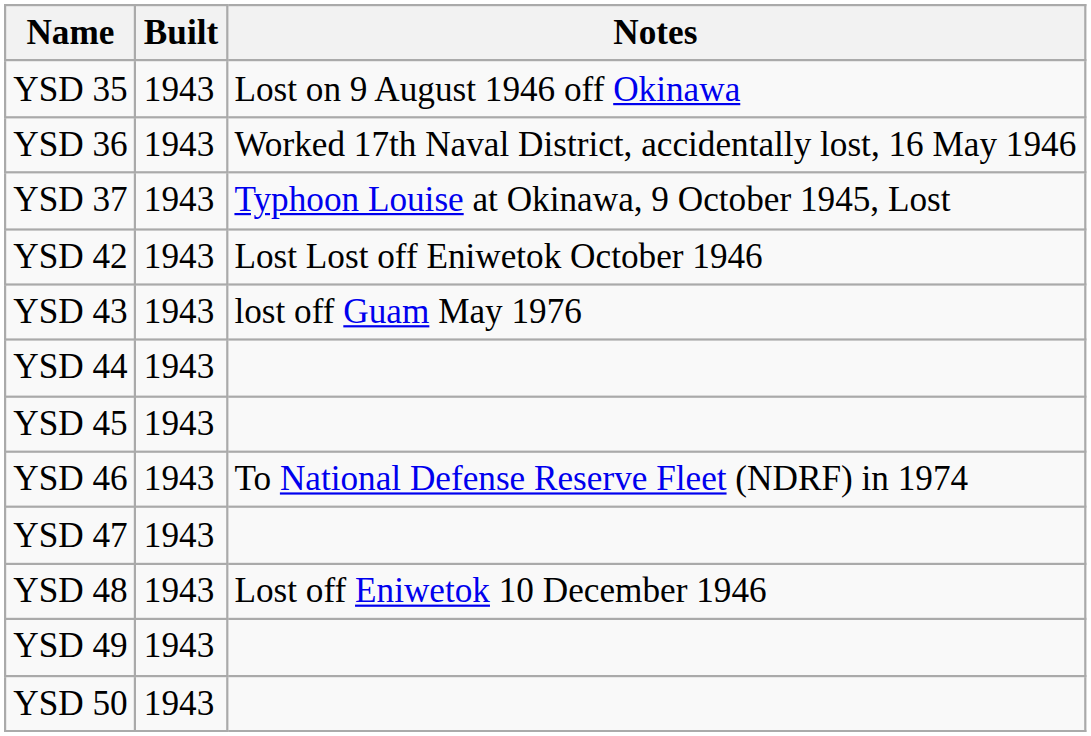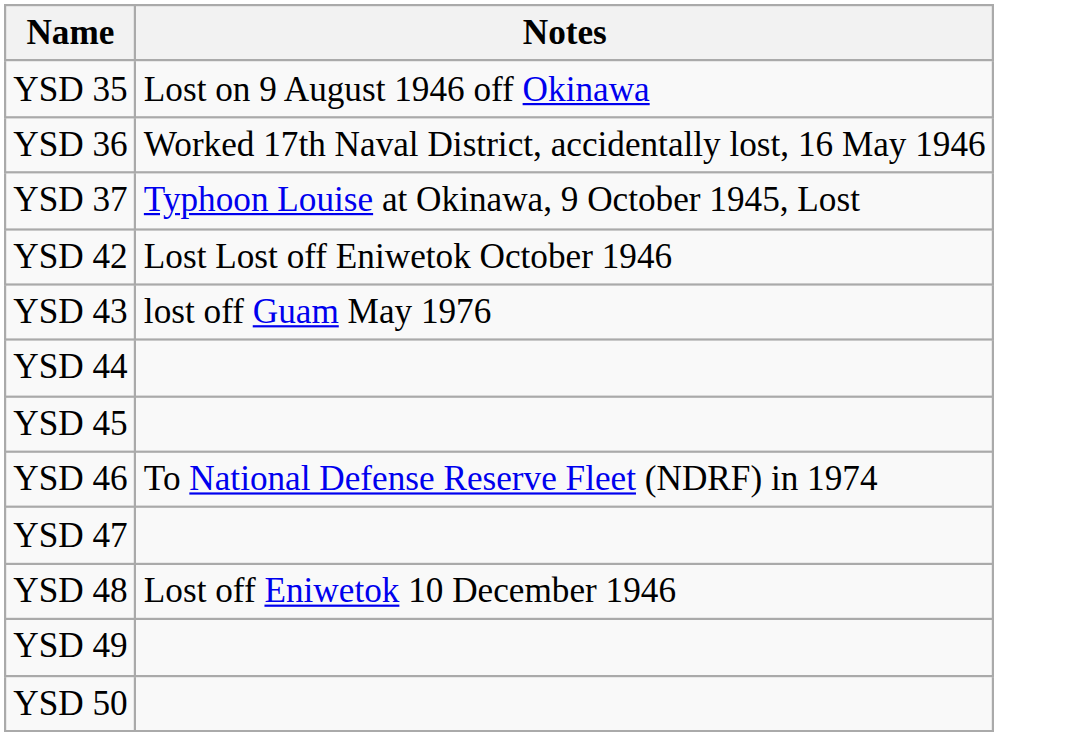 <table class="wikitable ">
 <tr>
 <th>Name</th>
-<th>Built</th>
 <th>Notes</th>
 </tr>
 <tr>
 <td>YSD 35</td>
-<td>1943</td>
 <td>Lost on  9 August 1946 off <a href='#'>Okinawa</a></td>
 </tr>
 <tr>
 <td>YSD 36</td>
-<td>1943</td>
 <td>Worked 17th Naval District, accidentally lost, 16 May 1946 </td>
 </tr>
 <tr>
 <td>YSD 37</td>
-<td>1943</td>
 <td><a href='#'>Typhoon Louise</a> at Okinawa, 9 October 1945, Lost </td>
 </tr>
 <tr>
 <td>YSD 42</td>
-<td>1943</td>
 <td>Lost Lost off Eniwetok  October 1946    </td>
 </tr>
 <tr>
 <td>YSD 43</td>
-<td>1943</td>
 <td>lost off <a href='#'>Guam</a> May 1976  </td>
 </tr>
 <tr>
 <td>YSD 44</td>
-<td>1943</td>
 <td></td>
 </tr>
 <tr>
 <td>YSD 45</td>
-<td>1943</td>
 <td></td>
 </tr>
 <tr>
 <td>YSD 46</td>
-<td>1943</td>
 <td>To <a href='#'>National Defense Reserve Fleet</a> (NDRF) in 1974 </td>
 </tr>
 <tr>
 <td>YSD 47</td>
-<td>1943</td>
 <td></td>
 </tr>
 <tr>
 <td>YSD 48</td>
-<td>1943</td>
 <td>Lost off <a href='#'>Eniwetok</a> 10 December 1946   </td>
 </tr>
 <tr>
 <td>YSD 49</td>
-<td>1943</td>
 <td></td>
 </tr>
 <tr>
 <td>YSD 50</td>
-<td>1943</td>
 <td></td>
 </tr>
 </table>
